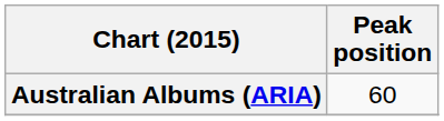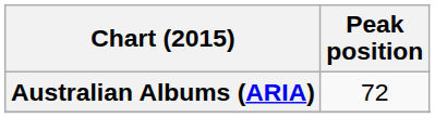 <table class="wikitable sortable plainrowheaders" style="text-align:center;">
 <tr>
 <th>Chart (2015)</th>
 <th>Peak<br>position</th>
 </tr>
 <tr>
 <th scope="row">Australian Albums (<a href='#'>ARIA</a>)</th>
-<td>60</td>
+<td>72</td>
 </tr>
 <tr>
 </tr>
 <tr>
 </tr>
 <tr>
 </tr>
 <tr>
 </tr>
 <tr>
 </tr>
 <tr>
 </tr>
 <tr>
 </tr>
 <tr>
 </tr>
 <tr>
 </tr>
 <tr>
 </tr>
 <tr>
 </tr>
 <tr>
 </tr>
 <tr>
 </tr>
 <tr>
 </tr>
 </table>
